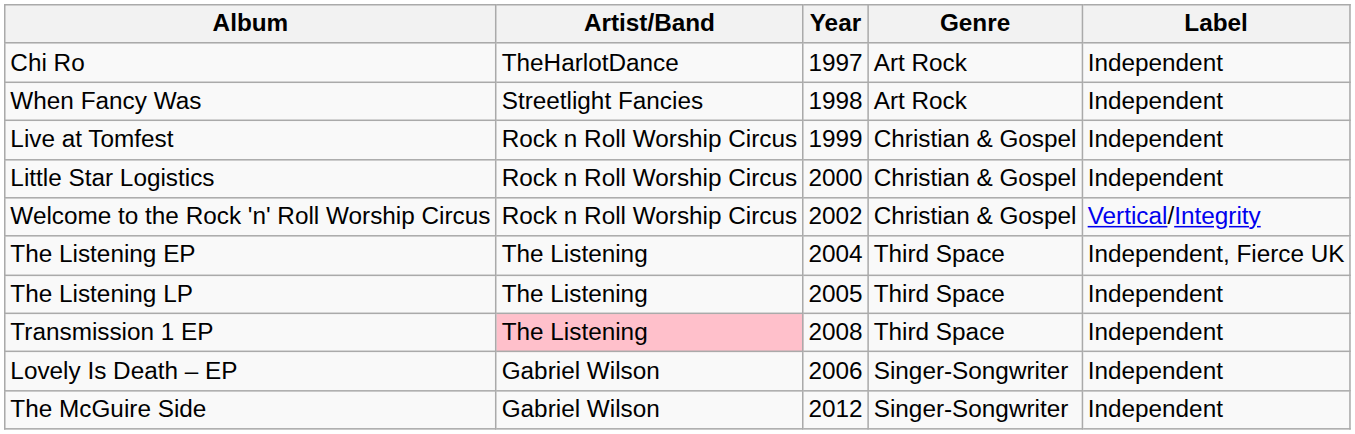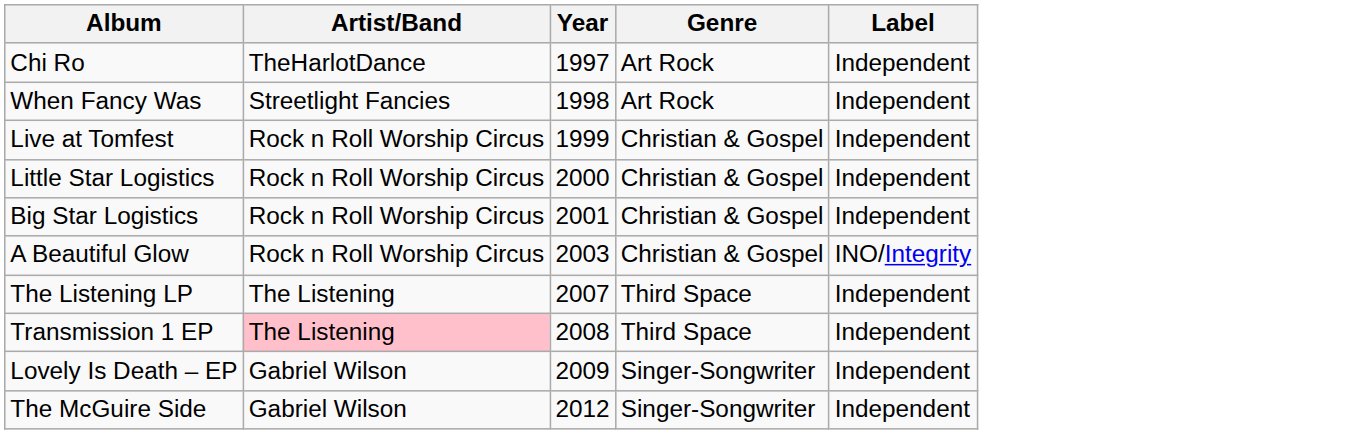 <table class="wikitable">
 <tr>
 <th>Album</th>
 <th>Artist/Band</th>
 <th>Year</th>
 <th>Genre</th>
 <th>Label</th>
 </tr>
 <tr>
 <td>Chi Ro</td>
 <td>TheHarlotDance</td>
 <td>1997</td>
 <td>Art Rock</td>
 <td>Independent</td>
 </tr>
 <tr>
 <td>When Fancy Was</td>
 <td>Streetlight Fancies</td>
 <td>1998</td>
 <td>Art Rock</td>
 <td>Independent</td>
 </tr>
 <tr>
 <td>Live at Tomfest</td>
 <td>Rock n Roll Worship Circus</td>
 <td>1999</td>
 <td>Christian & Gospel</td>
 <td>Independent</td>
 </tr>
 <tr>
 <td>Little Star Logistics</td>
 <td>Rock n Roll Worship Circus</td>
 <td>2000</td>
 <td>Christian & Gospel</td>
 <td>Independent</td>
 </tr>
 <tr>
-<td>Welcome to the Rock 'n' Roll Worship Circus</td>
+<td>Big Star Logistics</td>
 <td>Rock n Roll Worship Circus</td>
-<td>2002</td>
+<td>2001</td>
 <td>Christian & Gospel</td>
-<td><a href='#'>Vertical</a>/<a href='#'>Integrity</a></td>
+<td>Independent</td>
 </tr>
 <tr>
-<td>The Listening EP</td>
-<td>The Listening</td>
-<td>2004</td>
-<td>Third Space</td>
-<td>Independent, Fierce UK</td>
+<td>A Beautiful Glow</td>
+<td>Rock n Roll Worship Circus</td>
+<td>2003</td>
+<td>Christian & Gospel</td>
+<td>INO/<a href='#'>Integrity</a></td>
 </tr>
 <tr>
 <td>The Listening LP</td>
 <td>The Listening</td>
-<td>2005</td>
+<td>2007</td>
 <td>Third Space</td>
 <td>Independent</td>
 </tr>
 <tr>
 <td>Transmission 1 EP</td>
 <td style="background: pink;">The Listening</td>
 <td>2008</td>
 <td>Third Space</td>
 <td>Independent</td>
 </tr>
 <tr>
 <td>Lovely Is Death – EP</td>
 <td>Gabriel Wilson</td>
-<td>2006</td>
+<td>2009</td>
 <td>Singer-Songwriter</td>
 <td>Independent</td>
 </tr>
 <tr>
 <td>The McGuire Side</td>
 <td>Gabriel Wilson</td>
 <td>2012</td>
 <td>Singer-Songwriter</td>
 <td>Independent</td>
 </tr>
 </table>
